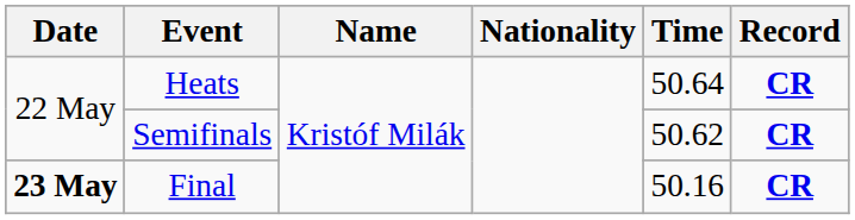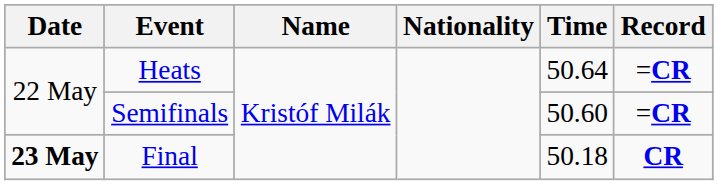 <table class="wikitable" style=text-align:center>
 <tr>
 <th>Date</th>
 <th>Event</th>
 <th>Name</th>
 <th>Nationality</th>
 <th>Time</th>
 <th>Record</th>
 </tr>
 <tr>
 <td rowspan=2>22 May</td>
 <td><a href='#'>Heats</a></td>
 <td rowspan=3 align=left><a href='#'>Kristóf Milák</a></td>
 <td rowspan=3 align=left></td>
 <td>50.64</td>
-<td><strong><a href='#'>CR</a></strong></td>
+<td>=<strong><a href='#'>CR</a></strong></td>
 </tr>
 <tr>
 <td><a href='#'>Semifinals</a></td>
-<td>50.62</td>
-<td><strong><a href='#'>CR</a></strong></td>
+<td>50.60</td>
+<td>=<strong><a href='#'>CR</a></strong></td>
 </tr>
 <tr>
 <td><strong>23 May</strong></td>
 <td><a href='#'>Final</a></td>
-<td>50.16</td>
+<td>50.18</td>
 <td><strong><a href='#'>CR</a></strong></td>
 </tr>
 </table>
